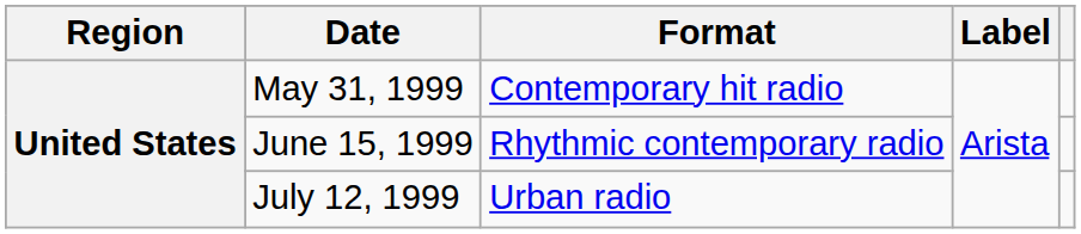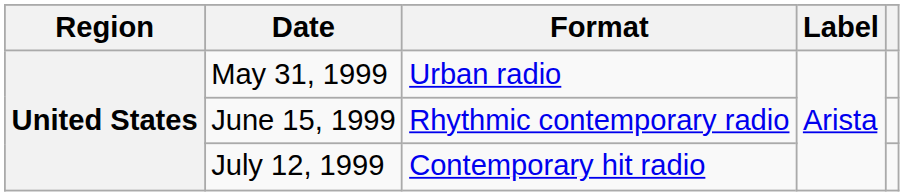 <table class="wikitable plainrowheaders">
 <tr>
 <th scope="col">Region</th>
 <th scope="col">Date</th>
 <th scope="col">Format</th>
 <th scope="col">Label</th>
 <th scope="col"></th>
 </tr>
 <tr>
 <th rowspan="3" scope="row">United States</th>
 <td>May 31, 1999</td>
-<td><a href='#'>Contemporary hit radio</a></td>
+<td><a href='#'>Urban radio</a></td>
 <td rowspan="3"><a href='#'>Arista</a></td>
 <td></td>
 </tr>
 <tr>
 <td>June 15, 1999</td>
 <td><a href='#'>Rhythmic contemporary radio</a></td>
 <td></td>
 </tr>
 <tr>
 <td>July 12, 1999</td>
-<td><a href='#'>Urban radio</a></td>
+<td><a href='#'>Contemporary hit radio</a></td>
 <td></td>
 </tr>
 </table>
